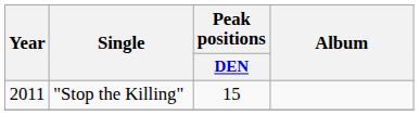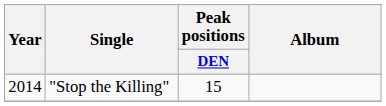 <table class="wikitable">
 <tr>
 <th align="center" rowspan="2" width="10">Year</th>
 <th align="center" rowspan="2" width="120">Single</th>
 <th align="center" colspan="1" width="20">Peak positions</th>
 <th align="center" rowspan="2" width="120">Album</th>
 </tr>
 <tr>
 <th scope="col" style="width:3em;font-size:90%;"><a href='#'>DEN</a><br></th>
 </tr>
 <tr>
-<td style="text-align:center;">2011</td>
+<td style="text-align:center;">2014</td>
 <td>"Stop the Killing"</td>
 <td style="text-align:center;">15</td>
 <td style="text-align:center;"></td>
 </tr>
 <tr>
 </tr>
 </table>
